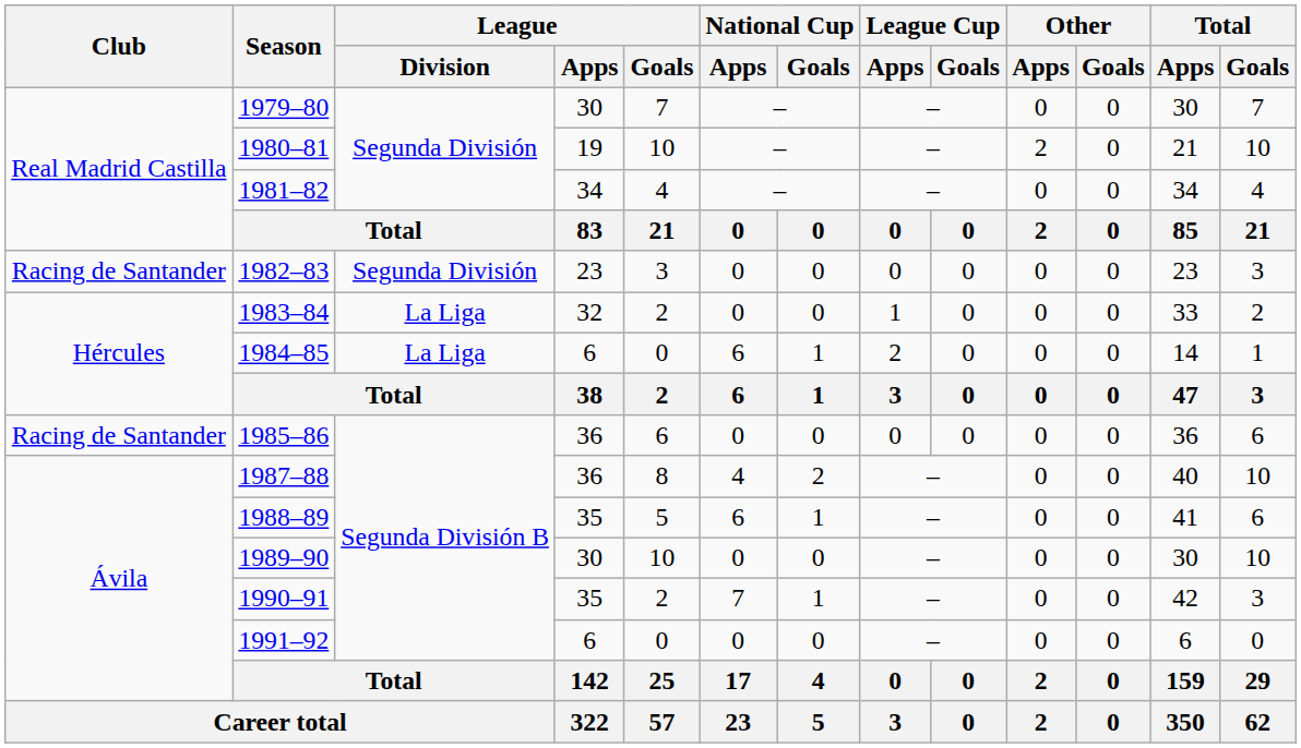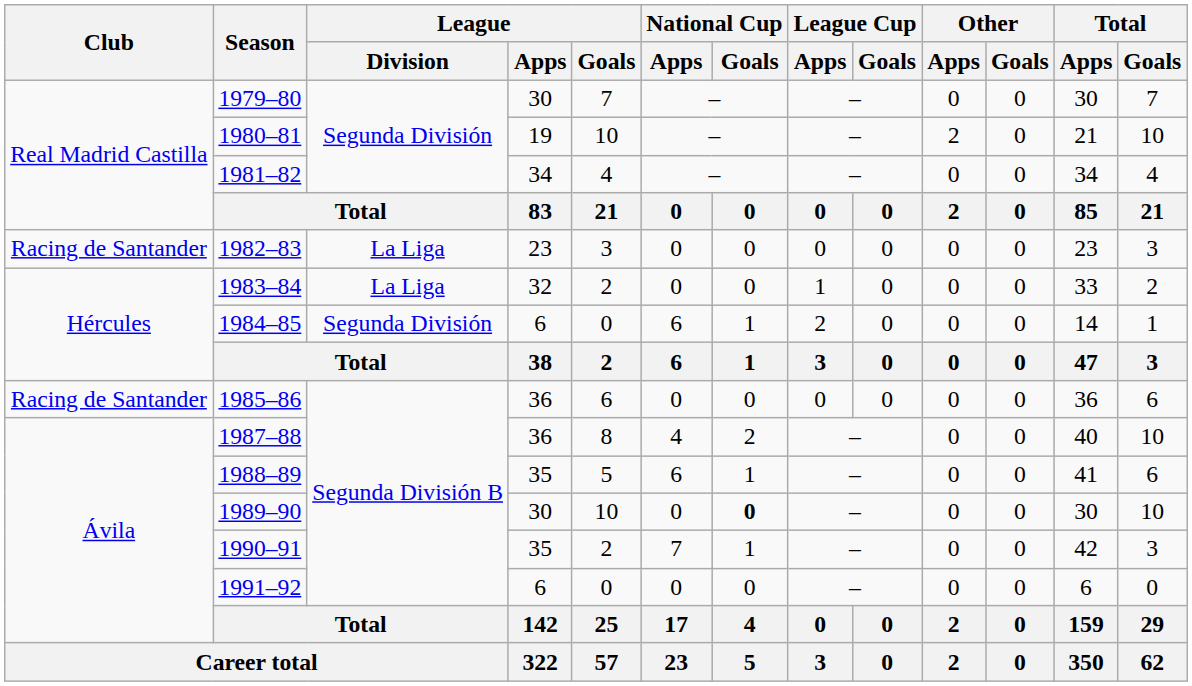 <table class="wikitable" style="text-align: center">
 <tr>
 <th rowspan="2">Club</th>
 <th rowspan="2">Season</th>
 <th colspan="3">League</th>
 <th colspan="2">National Cup</th>
 <th colspan="2">League Cup</th>
 <th colspan="2">Other</th>
 <th colspan="2">Total</th>
 </tr>
 <tr>
 <th>Division</th>
 <th>Apps</th>
 <th>Goals</th>
 <th>Apps</th>
 <th>Goals</th>
 <th>Apps</th>
 <th>Goals</th>
 <th>Apps</th>
 <th>Goals</th>
 <th>Apps</th>
 <th>Goals</th>
 </tr>
 <tr>
 <td rowspan="4"><a href='#'>Real Madrid Castilla</a></td>
 <td><a href='#'>1979–80</a></td>
 <td rowspan="3"><a href='#'>Segunda División</a></td>
 <td>30</td>
 <td>7</td>
 <td colspan="2">–</td>
 <td colspan="2">–</td>
 <td>0</td>
 <td>0</td>
 <td>30</td>
 <td>7</td>
 </tr>
 <tr>
 <td><a href='#'>1980–81</a></td>
 <td>19</td>
 <td>10</td>
 <td colspan="2">–</td>
 <td colspan="2">–</td>
 <td>2</td>
 <td>0</td>
 <td>21</td>
 <td>10</td>
 </tr>
 <tr>
 <td><a href='#'>1981–82</a></td>
 <td>34</td>
 <td>4</td>
 <td colspan="2">–</td>
 <td colspan="2">–</td>
 <td>0</td>
 <td>0</td>
 <td>34</td>
 <td>4</td>
 </tr>
 <tr>
 <th colspan="2"><strong>Total</strong></th>
 <th>83</th>
 <th>21</th>
 <th>0</th>
 <th>0</th>
 <th>0</th>
 <th>0</th>
 <th>2</th>
 <th>0</th>
 <th>85</th>
 <th>21</th>
 </tr>
 <tr>
 <td><a href='#'>Racing de Santander</a></td>
 <td><a href='#'>1982–83</a></td>
-<td><a href='#'>Segunda División</a></td>
+<td><a href='#'>La Liga</a></td>
 <td>23</td>
 <td>3</td>
 <td>0</td>
 <td>0</td>
 <td>0</td>
 <td>0</td>
 <td>0</td>
 <td>0</td>
 <td>23</td>
 <td>3</td>
 </tr>
 <tr>
 <td rowspan="3"><a href='#'>Hércules</a></td>
 <td><a href='#'>1983–84</a></td>
 <td><a href='#'>La Liga</a></td>
 <td>32</td>
 <td>2</td>
 <td>0</td>
 <td>0</td>
 <td>1</td>
 <td>0</td>
 <td>0</td>
 <td>0</td>
 <td>33</td>
 <td>2</td>
 </tr>
 <tr>
 <td><a href='#'>1984–85</a></td>
-<td><a href='#'>La Liga</a></td>
+<td><a href='#'>Segunda División</a></td>
 <td>6</td>
 <td>0</td>
 <td>6</td>
 <td>1</td>
 <td>2</td>
 <td>0</td>
 <td>0</td>
 <td>0</td>
 <td>14</td>
 <td>1</td>
 </tr>
 <tr>
 <th colspan="2"><strong>Total</strong></th>
 <th>38</th>
 <th>2</th>
 <th>6</th>
 <th>1</th>
 <th>3</th>
 <th>0</th>
 <th>0</th>
 <th>0</th>
 <th>47</th>
 <th>3</th>
 </tr>
 <tr>
 <td><a href='#'>Racing de Santander</a></td>
 <td><a href='#'>1985–86</a></td>
 <td rowspan="6"><a href='#'>Segunda División B</a></td>
 <td>36</td>
 <td>6</td>
 <td>0</td>
 <td>0</td>
 <td>0</td>
 <td>0</td>
 <td>0</td>
 <td>0</td>
 <td>36</td>
 <td>6</td>
 </tr>
 <tr>
 <td rowspan="6"><a href='#'>Ávila</a></td>
 <td><a href='#'>1987–88</a></td>
 <td>36</td>
 <td>8</td>
 <td>4</td>
 <td>2</td>
 <td colspan="2">–</td>
 <td>0</td>
 <td>0</td>
 <td>40</td>
 <td>10</td>
 </tr>
 <tr>
 <td><a href='#'>1988–89</a></td>
 <td>35</td>
 <td>5</td>
 <td>6</td>
 <td>1</td>
 <td colspan="2">–</td>
 <td>0</td>
 <td>0</td>
 <td>41</td>
 <td>6</td>
 </tr>
 <tr>
 <td><a href='#'>1989–90</a></td>
 <td>30</td>
 <td>10</td>
 <td>0</td>
-<td>0</td>
+<td><strong>0</strong></td>
 <td colspan="2">–</td>
 <td>0</td>
 <td>0</td>
 <td>30</td>
 <td>10</td>
 </tr>
 <tr>
 <td><a href='#'>1990–91</a></td>
 <td>35</td>
 <td>2</td>
 <td>7</td>
 <td>1</td>
 <td colspan="2">–</td>
 <td>0</td>
 <td>0</td>
 <td>42</td>
 <td>3</td>
 </tr>
 <tr>
 <td><a href='#'>1991–92</a></td>
 <td>6</td>
 <td>0</td>
 <td>0</td>
 <td>0</td>
 <td colspan="2">–</td>
 <td>0</td>
 <td>0</td>
 <td>6</td>
 <td>0</td>
 </tr>
 <tr>
 <th colspan="2"><strong>Total</strong></th>
 <th>142</th>
 <th>25</th>
 <th>17</th>
 <th>4</th>
 <th>0</th>
 <th>0</th>
 <th>2</th>
 <th>0</th>
 <th>159</th>
 <th>29</th>
 </tr>
 <tr>
 <th colspan="3"><strong>Career total</strong></th>
 <th>322</th>
 <th>57</th>
 <th>23</th>
 <th>5</th>
 <th>3</th>
 <th>0</th>
 <th>2</th>
 <th>0</th>
 <th>350</th>
 <th>62</th>
 </tr>
 </table>
